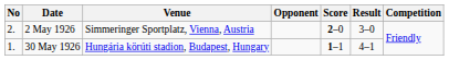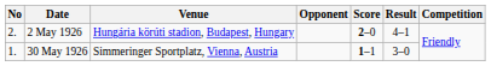 <table class="wikitable" style="font-size:85%;">
 <tr>
 <th>No</th>
 <th>Date</th>
 <th>Venue</th>
 <th>Opponent</th>
 <th>Score</th>
 <th>Result</th>
 <th>Competition</th>
 </tr>
 <tr>
 <td>2.</td>
 <td>2 May 1926</td>
-<td>Simmeringer Sportplatz, <a href='#'>Vienna</a>, <a href='#'>Austria</a></td>
+<td><a href='#'>Hungária körúti stadion</a>, <a href='#'>Budapest</a>, <a href='#'>Hungary</a></td>
 <td></td>
 <td align=center><strong>2</strong>–0</td>
-<td align=center>3–0</td>
+<td align=center>4–1</td>
 <td rowspan="2"><a href='#'>Friendly</a></td>
 </tr>
 <tr>
 <td>1.</td>
 <td>30 May 1926</td>
-<td><a href='#'>Hungária körúti stadion</a>, <a href='#'>Budapest</a>, <a href='#'>Hungary</a></td>
+<td>Simmeringer Sportplatz, <a href='#'>Vienna</a>, <a href='#'>Austria</a></td>
 <td></td>
 <td align=center><strong>1</strong>–1</td>
-<td align=center>4–1</td>
+<td align=center>3–0</td>
 </tr>
 </table>
